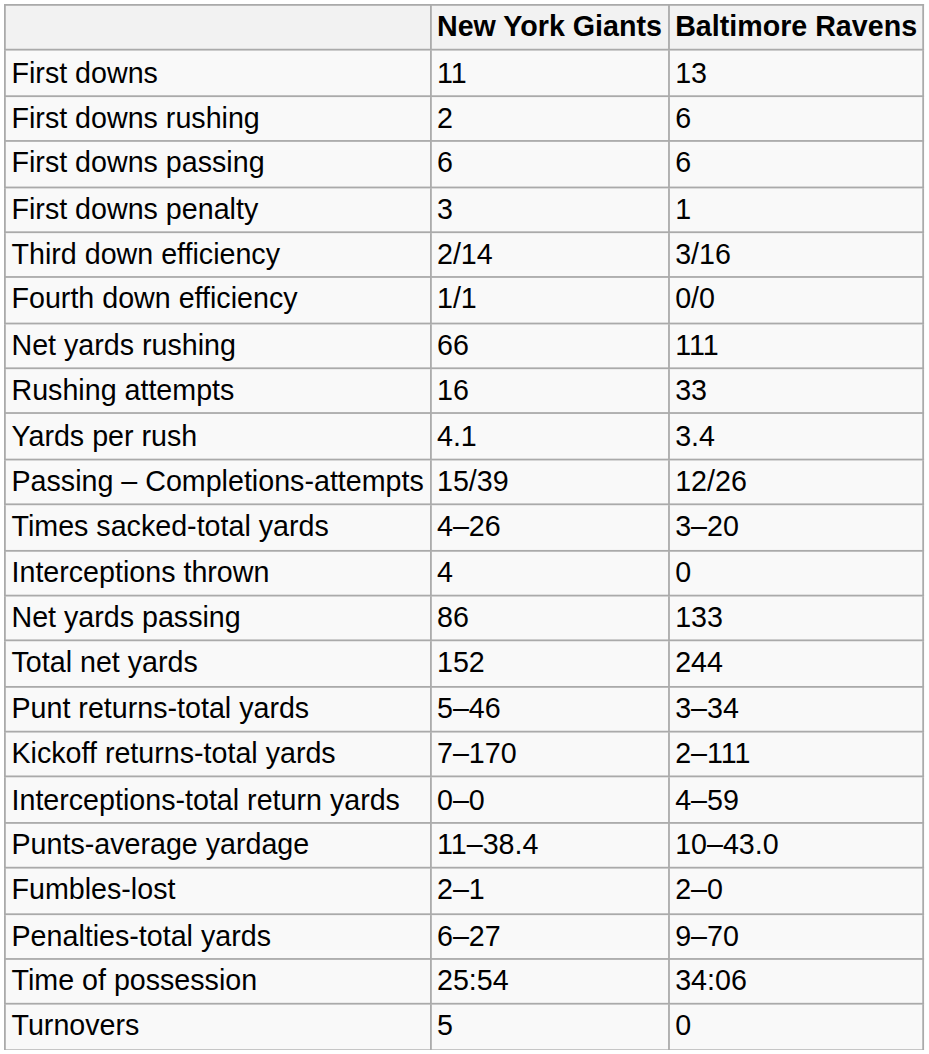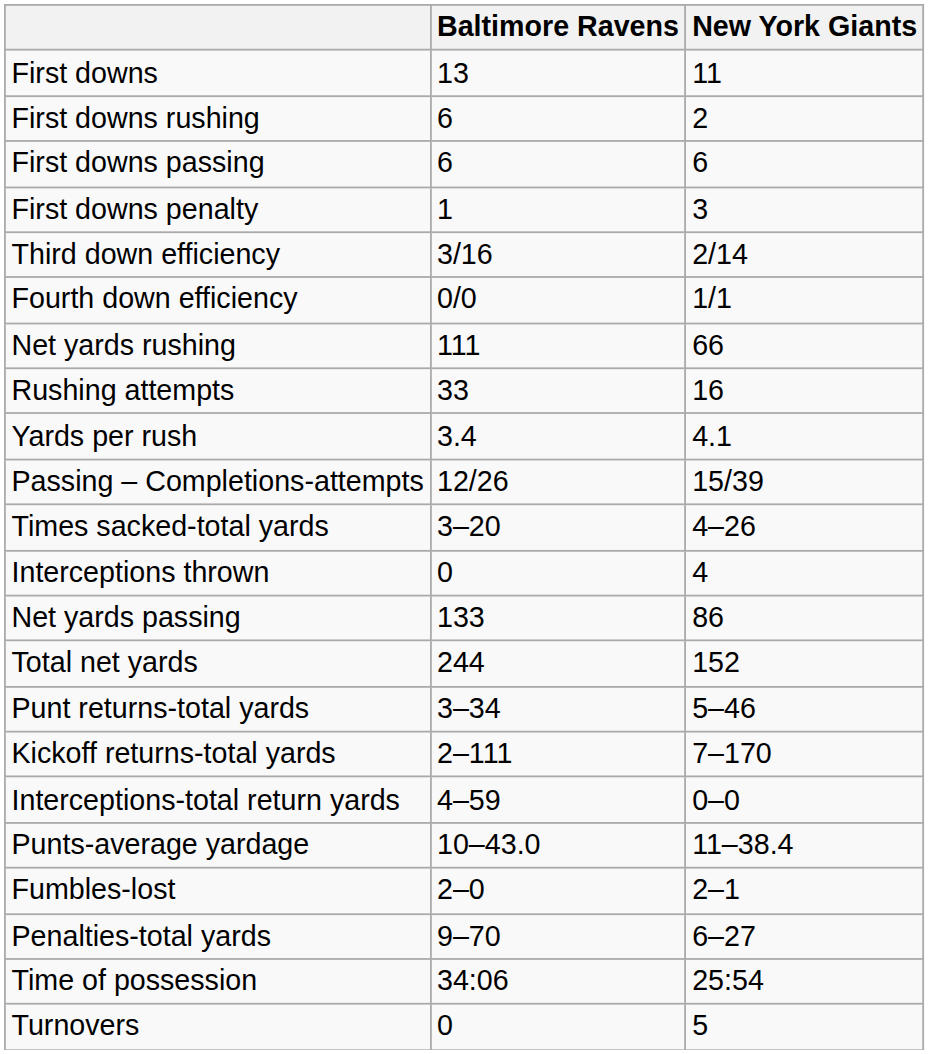 <table class="wikitable">
 <tr>
 <th></th>
+<th><strong>Baltimore Ravens</strong></th>
 <th><strong>New York Giants</strong></th>
-<th><strong>Baltimore Ravens</strong></th>
 </tr>
 <tr>
 <td>First downs</td>
+<td>13</td>
 <td>11</td>
-<td>13</td>
 </tr>
 <tr>
 <td>First downs rushing</td>
+<td>6</td>
 <td>2</td>
-<td>6</td>
 </tr>
 <tr>
 <td>First downs passing</td>
 <td>6</td>
 <td>6</td>
 </tr>
 <tr>
 <td>First downs penalty</td>
+<td>1</td>
 <td>3</td>
-<td>1</td>
 </tr>
 <tr>
 <td>Third down efficiency</td>
+<td>3/16</td>
 <td>2/14</td>
-<td>3/16</td>
 </tr>
 <tr>
 <td>Fourth down efficiency</td>
+<td>0/0</td>
 <td>1/1</td>
-<td>0/0</td>
 </tr>
 <tr>
 <td>Net yards rushing</td>
+<td>111</td>
 <td>66</td>
-<td>111</td>
 </tr>
 <tr>
 <td>Rushing attempts</td>
+<td>33</td>
 <td>16</td>
-<td>33</td>
 </tr>
 <tr>
 <td>Yards per rush</td>
+<td>3.4</td>
 <td>4.1</td>
-<td>3.4</td>
 </tr>
 <tr>
 <td>Passing – Completions-attempts</td>
+<td>12/26</td>
 <td>15/39</td>
-<td>12/26</td>
 </tr>
 <tr>
 <td>Times sacked-total yards</td>
+<td>3–20</td>
 <td>4–26</td>
-<td>3–20</td>
 </tr>
 <tr>
 <td>Interceptions thrown</td>
+<td>0</td>
 <td>4</td>
-<td>0</td>
 </tr>
 <tr>
 <td>Net yards passing</td>
+<td>133</td>
 <td>86</td>
-<td>133</td>
 </tr>
 <tr>
 <td>Total net yards</td>
+<td>244</td>
 <td>152</td>
-<td>244</td>
 </tr>
 <tr>
 <td>Punt returns-total yards</td>
+<td>3–34</td>
 <td>5–46</td>
-<td>3–34</td>
 </tr>
 <tr>
 <td>Kickoff returns-total yards</td>
+<td>2–111</td>
 <td>7–170</td>
-<td>2–111</td>
 </tr>
 <tr>
 <td>Interceptions-total return yards</td>
+<td>4–59</td>
 <td>0–0</td>
-<td>4–59</td>
 </tr>
 <tr>
 <td>Punts-average yardage</td>
+<td>10–43.0</td>
 <td>11–38.4</td>
-<td>10–43.0</td>
 </tr>
 <tr>
 <td>Fumbles-lost</td>
+<td>2–0</td>
 <td>2–1</td>
-<td>2–0</td>
 </tr>
 <tr>
 <td>Penalties-total yards</td>
+<td>9–70</td>
 <td>6–27</td>
-<td>9–70</td>
 </tr>
 <tr>
 <td>Time of possession</td>
+<td>34:06</td>
 <td>25:54</td>
-<td>34:06</td>
 </tr>
 <tr>
 <td>Turnovers</td>
+<td>0</td>
 <td>5</td>
-<td>0</td>
 </tr>
 </table>
